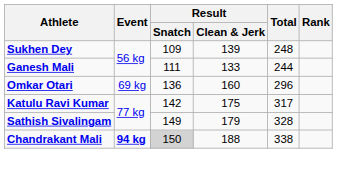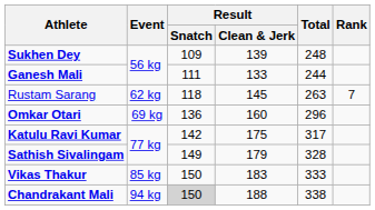 <table class=wikitable style="text-align:center; font-size:90%">
 <tr>
 <th rowspan="2">Athlete</th>
 <th rowspan="2">Event</th>
 <th colspan="2">Result</th>
 <th rowspan="2">Total</th>
 <th rowspan="2">Rank</th>
 </tr>
 <tr>
 <th>Snatch</th>
 <th>Clean & Jerk</th>
 </tr>
 <tr>
 <td align=left><strong><a href='#'>Sukhen Dey</a></strong></td>
 <td align=left rowspan=2><a href='#'>56 kg</a></td>
 <td>109</td>
 <td>139</td>
 <td>248</td>
 <td></td>
 </tr>
 <tr>
 <td align=left><strong><a href='#'>Ganesh Mali</a></strong></td>
 <td>111</td>
 <td>133</td>
 <td>244</td>
 <td></td>
 </tr>
 <tr>
+<td align=left><a href='#'>Rustam Sarang</a></td>
+<td align=left><a href='#'>62 kg</a></td>
+<td>118</td>
+<td>145</td>
+<td>263</td>
+<td>7</td>
+</tr>
+<tr>
 <td align=left><strong><a href='#'>Omkar Otari</a></strong></td>
 <td><a href='#'>69 kg</a></td>
 <td>136</td>
 <td>160</td>
 <td>296</td>
 <td></td>
 </tr>
 <tr>
 <td align=left><strong><a href='#'>Katulu Ravi Kumar</a></strong></td>
 <td align=left rowspan=2><a href='#'>77 kg</a></td>
 <td>142</td>
 <td>175</td>
 <td>317</td>
 <td></td>
 </tr>
 <tr>
 <td align=left><strong><a href='#'>Sathish Sivalingam</a></strong></td>
 <td>149</td>
 <td>179</td>
 <td>328</td>
 <td></td>
 </tr>
 <tr>
+<td align=left><strong><a href='#'>Vikas Thakur</a></strong></td>
+<td align=left><a href='#'>85 kg</a></td>
+<td>150</td>
+<td>183</td>
+<td>333</td>
+<td></td>
+</tr>
+<tr>
 <td align=left><strong><a href='#'>Chandrakant Mali</a></strong></td>
-<td align=left><strong><a href='#'>94 kg</a></strong></td>
+<td align=left><a href='#'>94 kg</a></td>
 <td style="background: lightgrey;">150</td>
 <td>188</td>
 <td>338</td>
 <td></td>
 </tr>
 </table>
